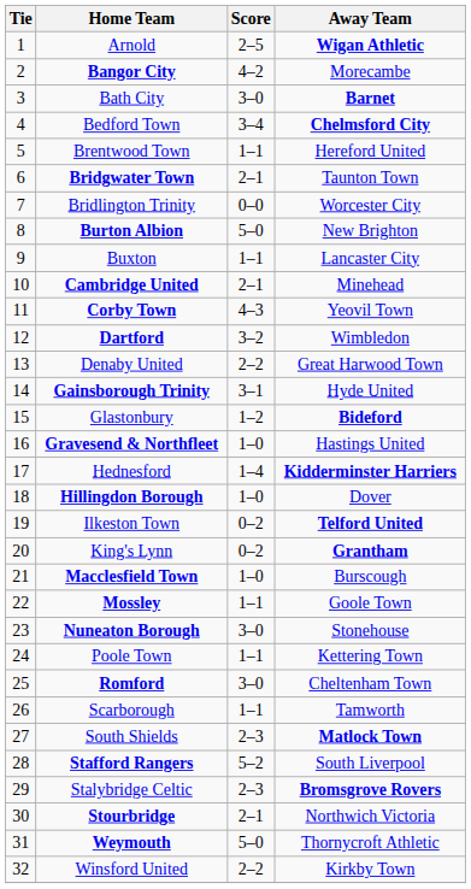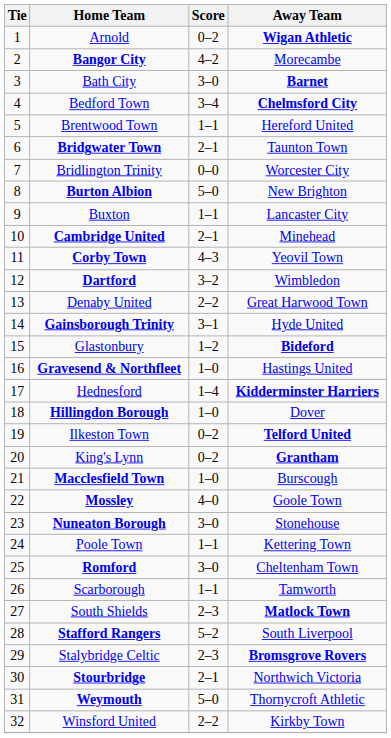 <table class="wikitable" style="text-align:center;">
 <tr>
 <th width=20>Tie</th>
 <th width=175>Home Team</th>
 <th width=20>Score</th>
 <th width=175>Away Team</th>
 </tr>
 <tr>
 <td>1</td>
 <td><a href='#'>Arnold</a></td>
-<td>2–5</td>
+<td>0–2</td>
 <td><strong><a href='#'>Wigan Athletic</a></strong></td>
 </tr>
 <tr>
 <td>2</td>
 <td><strong><a href='#'>Bangor City</a></strong></td>
 <td>4–2</td>
 <td><a href='#'>Morecambe</a></td>
 </tr>
 <tr>
 <td>3</td>
 <td><a href='#'>Bath City</a></td>
 <td>3–0</td>
 <td><strong><a href='#'>Barnet</a></strong></td>
 </tr>
 <tr>
 <td>4</td>
 <td><a href='#'>Bedford Town</a></td>
 <td>3–4</td>
 <td><strong><a href='#'>Chelmsford City</a></strong></td>
 </tr>
 <tr>
 <td>5</td>
 <td><a href='#'>Brentwood Town</a></td>
 <td>1–1</td>
 <td><a href='#'>Hereford United</a></td>
 </tr>
 <tr>
 <td>6</td>
 <td><strong><a href='#'>Bridgwater Town</a></strong></td>
 <td>2–1</td>
 <td><a href='#'>Taunton Town</a></td>
 </tr>
 <tr>
 <td>7</td>
 <td><a href='#'>Bridlington Trinity</a></td>
 <td>0–0</td>
 <td><a href='#'>Worcester City</a></td>
 </tr>
 <tr>
 <td>8</td>
 <td><strong><a href='#'>Burton Albion</a></strong></td>
 <td>5–0</td>
 <td><a href='#'>New Brighton</a></td>
 </tr>
 <tr>
 <td>9</td>
 <td><a href='#'>Buxton</a></td>
 <td>1–1</td>
 <td><a href='#'>Lancaster City</a></td>
 </tr>
 <tr>
 <td>10</td>
 <td><strong><a href='#'>Cambridge United</a></strong></td>
 <td>2–1</td>
 <td><a href='#'>Minehead</a></td>
 </tr>
 <tr>
 <td>11</td>
 <td><strong><a href='#'>Corby Town</a></strong></td>
 <td>4–3</td>
 <td><a href='#'>Yeovil Town</a></td>
 </tr>
 <tr>
 <td>12</td>
 <td><strong><a href='#'>Dartford</a></strong></td>
 <td>3–2</td>
 <td><a href='#'>Wimbledon</a></td>
 </tr>
 <tr>
 <td>13</td>
 <td><a href='#'>Denaby United</a></td>
 <td>2–2</td>
 <td><a href='#'>Great Harwood Town</a></td>
 </tr>
 <tr>
 <td>14</td>
 <td><strong><a href='#'>Gainsborough Trinity</a></strong></td>
 <td>3–1</td>
 <td><a href='#'>Hyde United</a></td>
 </tr>
 <tr>
 <td>15</td>
 <td><a href='#'>Glastonbury</a></td>
 <td>1–2</td>
 <td><strong><a href='#'>Bideford</a></strong></td>
 </tr>
 <tr>
 <td>16</td>
 <td><strong><a href='#'>Gravesend & Northfleet</a></strong></td>
 <td>1–0</td>
 <td><a href='#'>Hastings United</a></td>
 </tr>
 <tr>
 <td>17</td>
 <td><a href='#'>Hednesford</a></td>
 <td>1–4</td>
 <td><strong><a href='#'>Kidderminster Harriers</a></strong></td>
 </tr>
 <tr>
 <td>18</td>
 <td><strong><a href='#'>Hillingdon Borough</a></strong></td>
 <td>1–0</td>
 <td><a href='#'>Dover</a></td>
 </tr>
 <tr>
 <td>19</td>
 <td><a href='#'>Ilkeston Town</a></td>
 <td>0–2</td>
 <td><strong><a href='#'>Telford United</a></strong></td>
 </tr>
 <tr>
 <td>20</td>
 <td><a href='#'>King's Lynn</a></td>
 <td>0–2</td>
 <td><strong><a href='#'>Grantham</a></strong></td>
 </tr>
 <tr>
 <td>21</td>
 <td><strong><a href='#'>Macclesfield Town</a></strong></td>
 <td>1–0</td>
 <td><a href='#'>Burscough</a></td>
 </tr>
 <tr>
 <td>22</td>
 <td><strong><a href='#'>Mossley</a></strong></td>
-<td>1–1</td>
+<td>4–0</td>
 <td><a href='#'>Goole Town</a></td>
 </tr>
 <tr>
 <td>23</td>
 <td><strong><a href='#'>Nuneaton Borough</a></strong></td>
 <td>3–0</td>
 <td><a href='#'>Stonehouse</a></td>
 </tr>
 <tr>
 <td>24</td>
 <td><a href='#'>Poole Town</a></td>
 <td>1–1</td>
 <td><a href='#'>Kettering Town</a></td>
 </tr>
 <tr>
 <td>25</td>
 <td><strong><a href='#'>Romford</a></strong></td>
 <td>3–0</td>
 <td><a href='#'>Cheltenham Town</a></td>
 </tr>
 <tr>
 <td>26</td>
 <td><a href='#'>Scarborough</a></td>
 <td>1–1</td>
 <td><a href='#'>Tamworth</a></td>
 </tr>
 <tr>
 <td>27</td>
 <td><a href='#'>South Shields</a></td>
 <td>2–3</td>
 <td><strong><a href='#'>Matlock Town</a></strong></td>
 </tr>
 <tr>
 <td>28</td>
 <td><strong><a href='#'>Stafford Rangers</a></strong></td>
 <td>5–2</td>
 <td><a href='#'>South Liverpool</a></td>
 </tr>
 <tr>
 <td>29</td>
 <td><a href='#'>Stalybridge Celtic</a></td>
 <td>2–3</td>
 <td><strong><a href='#'>Bromsgrove Rovers</a></strong></td>
 </tr>
 <tr>
 <td>30</td>
 <td><strong><a href='#'>Stourbridge</a></strong></td>
 <td>2–1</td>
 <td><a href='#'>Northwich Victoria</a></td>
 </tr>
 <tr>
 <td>31</td>
 <td><strong><a href='#'>Weymouth</a></strong></td>
 <td>5–0</td>
 <td><a href='#'>Thornycroft Athletic</a></td>
 </tr>
 <tr>
 <td>32</td>
 <td><a href='#'>Winsford United</a></td>
 <td>2–2</td>
 <td><a href='#'>Kirkby Town</a></td>
 </tr>
 <tr>
 </tr>
 </table>
